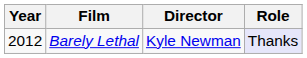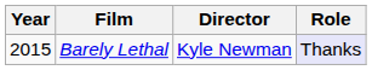 <table class="wikitable">
 <tr>
 <th>Year</th>
 <th>Film</th>
 <th>Director</th>
 <th>Role</th>
 </tr>
 <tr>
-<td>2012</td>
+<td>2015</td>
 <td><em><a href='#'>Barely Lethal</a></em></td>
 <td><a href='#'>Kyle Newman</a></td>
 <td style="background: lavender;">Thanks</td>
 </tr>
 </table>
